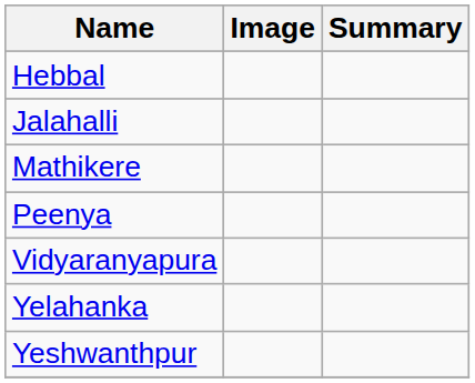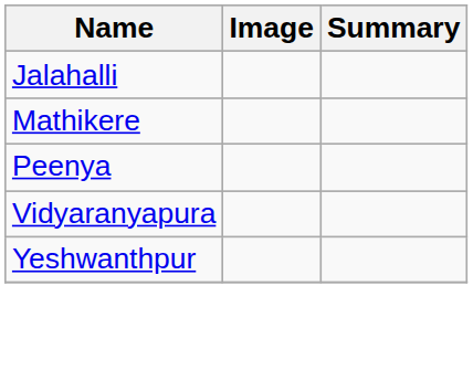 <table class="wikitable sortable">
 <tr>
 <th style="background:light gray; color:black">Name</th>
 <th class="unsortable" style="background:light gray; color:black">Image</th>
 <th class="unsortable" style="background:light gray; color:black">Summary</th>
-</tr>
-<tr>
-<td><a href='#'>Hebbal</a></td>
-<td></td>
-<td></td>
 </tr>
 <tr>
 <td><a href='#'>Jalahalli</a></td>
 <td></td>
 <td></td>
 </tr>
 <tr>
 <td><a href='#'>Mathikere</a></td>
 <td></td>
 <td></td>
 </tr>
 <tr>
 <td><a href='#'>Peenya</a></td>
 <td></td>
 <td></td>
 </tr>
 <tr>
 <td><a href='#'>Vidyaranyapura</a></td>
 <td></td>
 <td></td>
 </tr>
 <tr>
-<td><a href='#'>Yelahanka</a></td>
-<td></td>
-<td></td>
-</tr>
-<tr>
 <td><a href='#'>Yeshwanthpur</a></td>
 <td></td>
 <td></td>
 </tr>
 <tr>
 </tr>
 </table>
